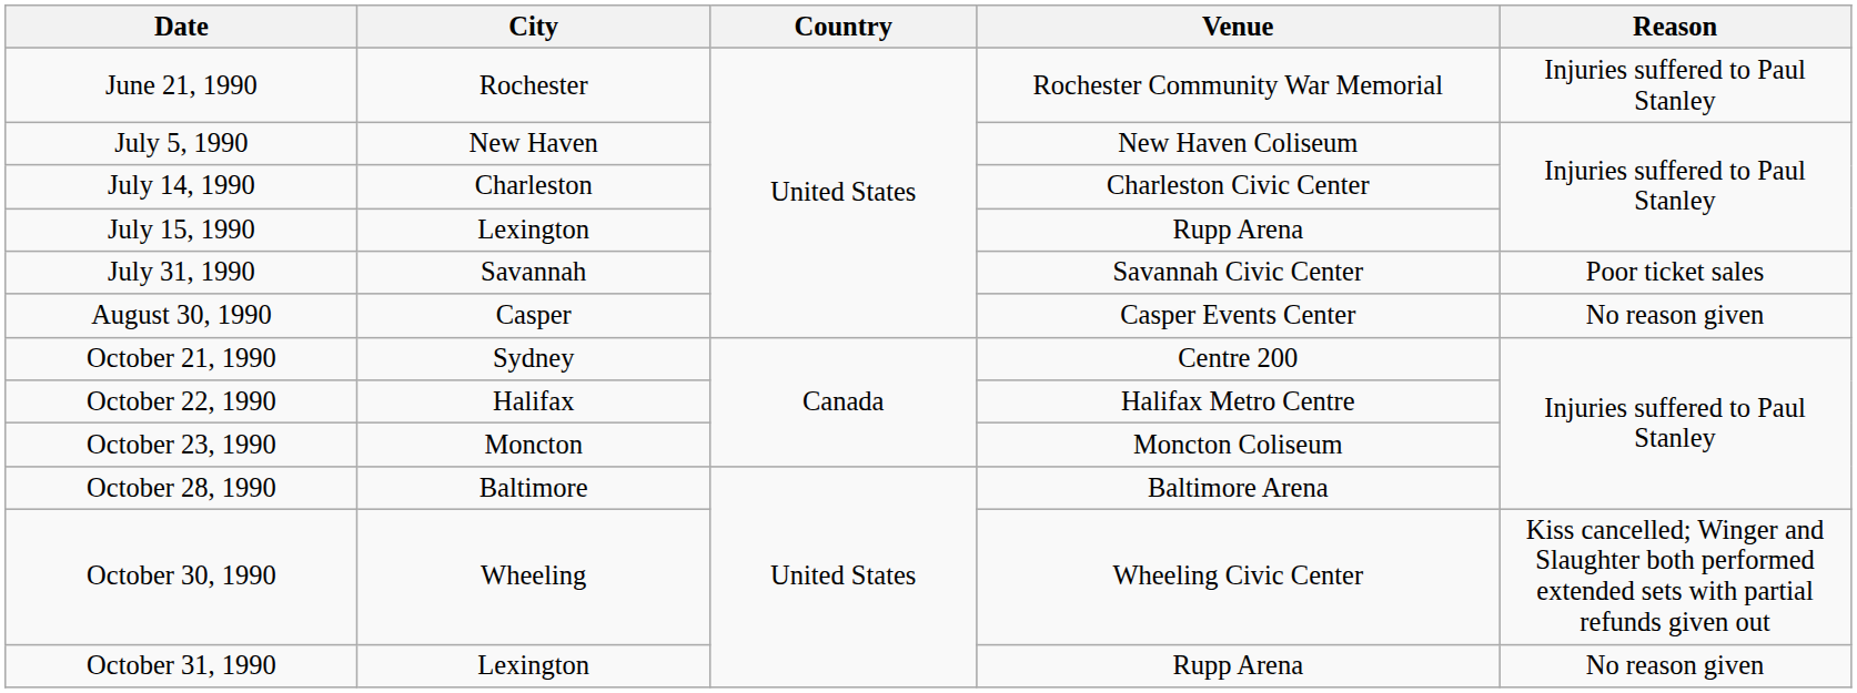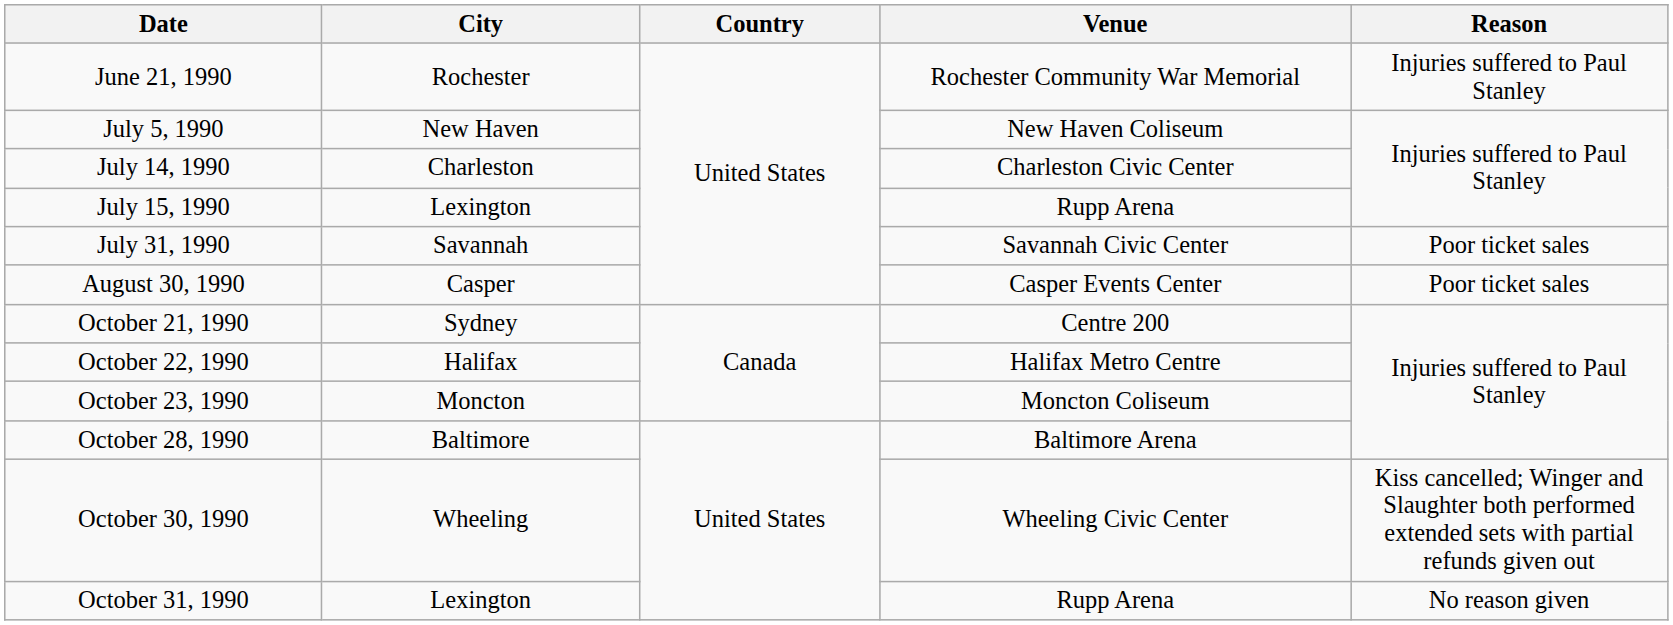 <table class="wikitable" style="text-align:center;">
 <tr>
 <th width="200">Date</th>
 <th width="200">City</th>
 <th width="150">Country</th>
 <th width="300">Venue</th>
 <th width="200">Reason</th>
 </tr>
 <tr>
 <td>June 21, 1990</td>
 <td>Rochester</td>
 <td rowspan="6">United States</td>
 <td>Rochester Community War Memorial</td>
 <td>Injuries suffered to Paul Stanley</td>
 </tr>
 <tr>
 <td>July 5, 1990</td>
 <td>New Haven</td>
 <td>New Haven Coliseum</td>
 <td rowspan="3">Injuries suffered to Paul Stanley</td>
 </tr>
 <tr>
 <td>July 14, 1990</td>
 <td>Charleston</td>
 <td>Charleston Civic Center</td>
 </tr>
 <tr>
 <td>July 15, 1990</td>
 <td>Lexington</td>
 <td>Rupp Arena</td>
 </tr>
 <tr>
 <td>July 31, 1990</td>
 <td>Savannah</td>
 <td>Savannah Civic Center</td>
 <td>Poor ticket sales</td>
 </tr>
 <tr>
 <td>August 30, 1990</td>
 <td>Casper</td>
 <td>Casper Events Center</td>
-<td>No reason given</td>
+<td>Poor ticket sales</td>
 </tr>
 <tr>
 <td>October 21, 1990</td>
 <td>Sydney</td>
 <td rowspan="3">Canada</td>
 <td>Centre 200</td>
 <td rowspan="4">Injuries suffered to Paul Stanley</td>
 </tr>
 <tr>
 <td>October 22, 1990</td>
 <td>Halifax</td>
 <td>Halifax Metro Centre</td>
 </tr>
 <tr>
 <td>October 23, 1990</td>
 <td>Moncton</td>
 <td>Moncton Coliseum</td>
 </tr>
 <tr>
 <td>October 28, 1990</td>
 <td>Baltimore</td>
 <td rowspan="3">United States</td>
 <td>Baltimore Arena</td>
 </tr>
 <tr>
 <td>October 30, 1990</td>
 <td>Wheeling</td>
 <td>Wheeling Civic Center</td>
 <td>Kiss cancelled; Winger and Slaughter both performed extended sets with partial refunds given out</td>
 </tr>
 <tr>
 <td>October 31, 1990</td>
 <td>Lexington</td>
 <td>Rupp Arena</td>
 <td>No reason given</td>
 </tr>
 </table>
